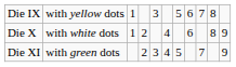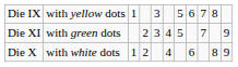 <table border="1" class="wikitable">
 <tr>
 <td>Die IX</td>
 <td>with <em>yellow</em> dots</td>
 <td>1</td>
 <td></td>
 <td>3</td>
 <td></td>
 <td>5</td>
 <td>6</td>
 <td>7</td>
 <td>8</td>
 <td></td>
 </tr>
 <tr>
+<td>Die XI</td>
+<td>with <em>green</em> dots</td>
+<td></td>
+<td>2</td>
+<td>3</td>
+<td>4</td>
+<td>5</td>
+<td></td>
+<td>7</td>
+<td></td>
+<td>9</td>
+</tr>
+<tr>
 <td>Die X</td>
 <td>with <em>white</em> dots</td>
 <td>1</td>
 <td>2</td>
 <td></td>
 <td>4</td>
 <td></td>
 <td>6</td>
 <td></td>
 <td>8</td>
 <td>9</td>
 </tr>
-<tr>
-<td>Die XI</td>
-<td>with <em>green</em> dots</td>
-<td></td>
-<td>2</td>
-<td>3</td>
-<td>4</td>
-<td>5</td>
-<td></td>
-<td>7</td>
-<td></td>
-<td>9</td>
-</tr>
 </table>
